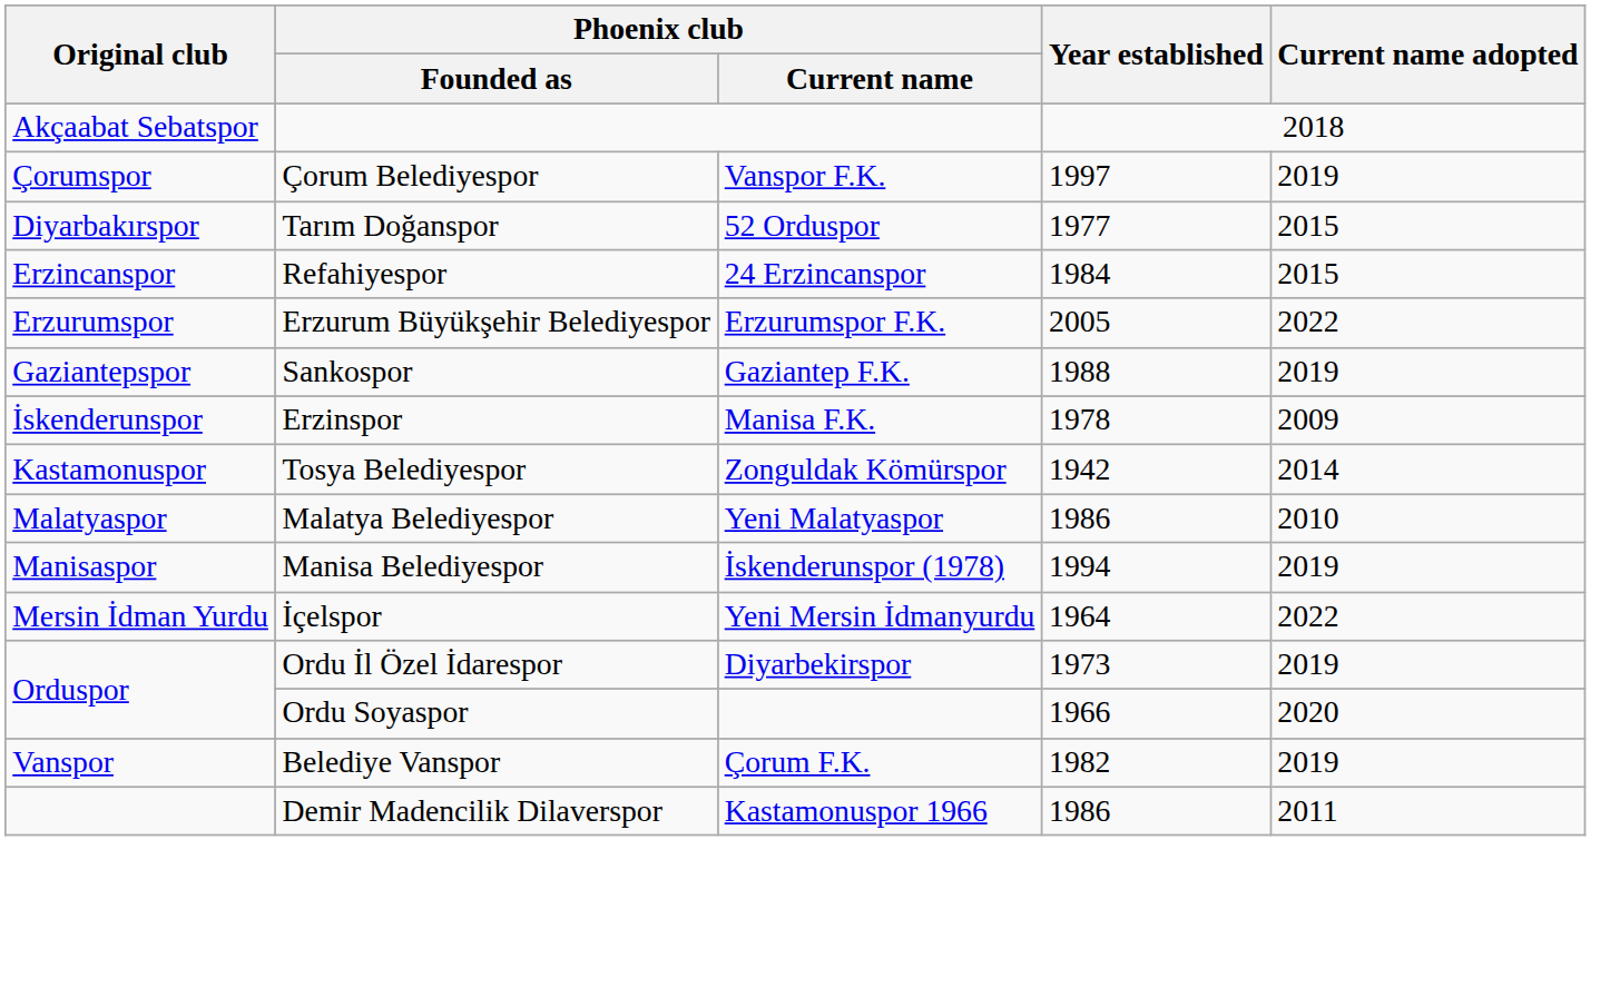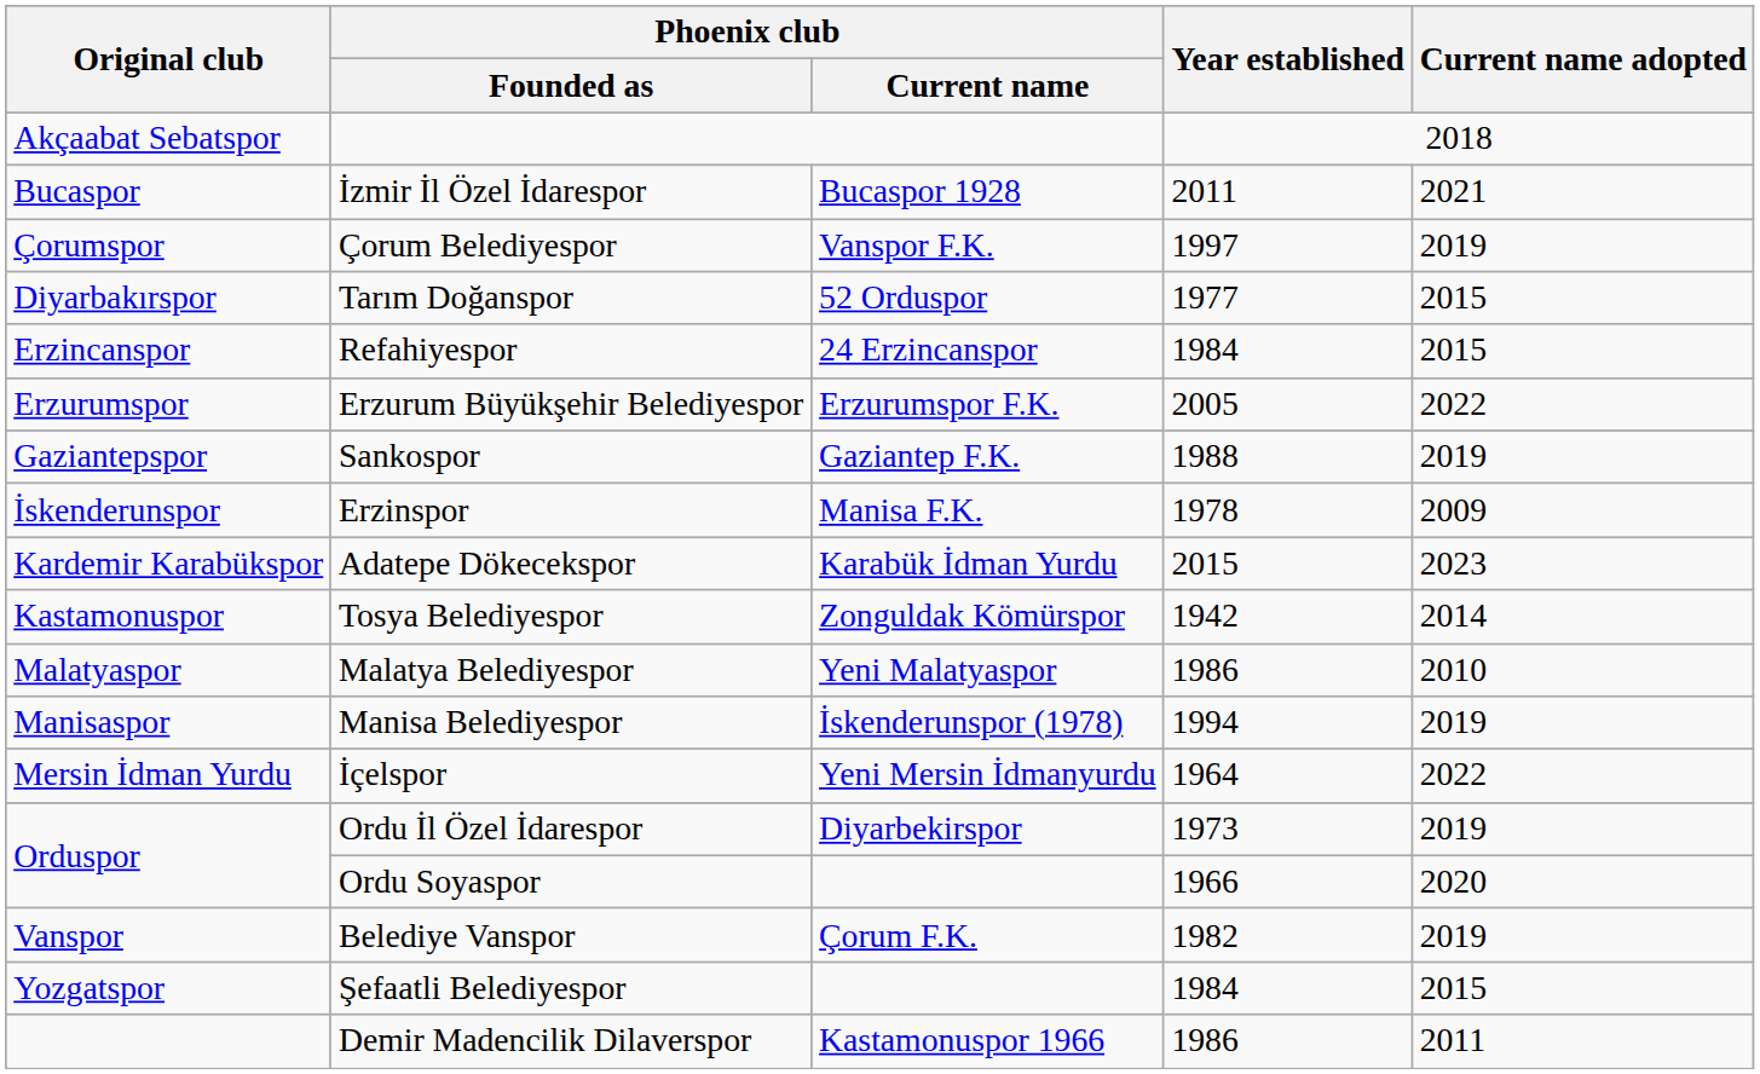 <table class="wikitable">
 <tr>
 <th rowspan=2>Original club</th>
 <th colspan=2>Phoenix club</th>
 <th rowspan=2>Year established</th>
 <th rowspan=2>Current name adopted</th>
 </tr>
 <tr>
 <th>Founded as</th>
 <th>Current name</th>
 </tr>
 <tr>
 <td><a href='#'>Akçaabat Sebatspor</a></td>
 <td colspan=2 align=center></td>
 <td colspan=2 align=center>2018</td>
+</tr>
+<tr>
+<td><a href='#'>Bucaspor</a></td>
+<td>İzmir İl Özel İdarespor</td>
+<td><a href='#'>Bucaspor 1928</a></td>
+<td>2011</td>
+<td>2021</td>
 </tr>
 <tr>
 <td><a href='#'>Çorumspor</a></td>
 <td>Çorum Belediyespor</td>
 <td><a href='#'>Vanspor F.K.</a></td>
 <td>1997</td>
 <td>2019</td>
 </tr>
 <tr>
 <td><a href='#'>Diyarbakırspor</a></td>
 <td>Tarım Doğanspor</td>
 <td><a href='#'>52 Orduspor</a></td>
 <td>1977</td>
 <td>2015</td>
 </tr>
 <tr>
 <td><a href='#'>Erzincanspor</a></td>
 <td>Refahiyespor</td>
 <td><a href='#'>24 Erzincanspor</a></td>
 <td>1984</td>
 <td>2015</td>
 </tr>
 <tr>
 <td><a href='#'>Erzurumspor</a></td>
 <td>Erzurum Büyükşehir Belediyespor</td>
 <td><a href='#'>Erzurumspor F.K.</a></td>
 <td>2005</td>
 <td>2022</td>
 </tr>
 <tr>
 <td><a href='#'>Gaziantepspor</a></td>
 <td>Sankospor</td>
 <td><a href='#'>Gaziantep F.K.</a></td>
 <td>1988</td>
 <td>2019</td>
 </tr>
 <tr>
 <td><a href='#'>İskenderunspor</a></td>
 <td>Erzinspor</td>
 <td><a href='#'>Manisa F.K.</a></td>
 <td>1978</td>
 <td>2009</td>
+</tr>
+<tr>
+<td><a href='#'>Kardemir Karabükspor</a></td>
+<td>Adatepe Dökecekspor</td>
+<td><a href='#'>Karabük İdman Yurdu</a></td>
+<td>2015</td>
+<td>2023</td>
 </tr>
 <tr>
 <td><a href='#'>Kastamonuspor</a></td>
 <td>Tosya Belediyespor</td>
 <td><a href='#'>Zonguldak Kömürspor</a></td>
 <td>1942</td>
 <td>2014</td>
 </tr>
 <tr>
 <td><a href='#'>Malatyaspor</a></td>
 <td>Malatya Belediyespor</td>
 <td><a href='#'>Yeni Malatyaspor</a></td>
 <td>1986</td>
 <td>2010</td>
 </tr>
 <tr>
 <td><a href='#'>Manisaspor</a></td>
 <td>Manisa Belediyespor</td>
 <td><a href='#'>İskenderunspor (1978)</a></td>
 <td>1994</td>
 <td>2019</td>
 </tr>
 <tr>
 <td><a href='#'>Mersin İdman Yurdu</a></td>
 <td>İçelspor</td>
 <td><a href='#'>Yeni Mersin İdmanyurdu</a></td>
 <td>1964</td>
 <td>2022</td>
 </tr>
 <tr>
 <td rowspan="2"><a href='#'>Orduspor</a></td>
 <td>Ordu İl Özel İdarespor</td>
 <td><a href='#'>Diyarbekirspor</a></td>
 <td>1973</td>
 <td>2019</td>
 </tr>
 <tr>
 <td>Ordu Soyaspor</td>
 <td></td>
 <td>1966</td>
 <td>2020</td>
 </tr>
 <tr>
 <td><a href='#'>Vanspor</a></td>
 <td>Belediye Vanspor</td>
 <td><a href='#'>Çorum F.K.</a></td>
 <td>1982</td>
 <td>2019</td>
 </tr>
 <tr>
+<td><a href='#'>Yozgatspor</a></td>
+<td>Şefaatli Belediyespor</td>
+<td></td>
+<td>1984</td>
+<td>2015</td>
+</tr>
+<tr>
 <td></td>
 <td>Demir Madencilik Dilaverspor</td>
 <td><a href='#'>Kastamonuspor 1966</a></td>
 <td>1986</td>
 <td>2011</td>
 </tr>
 </table>
